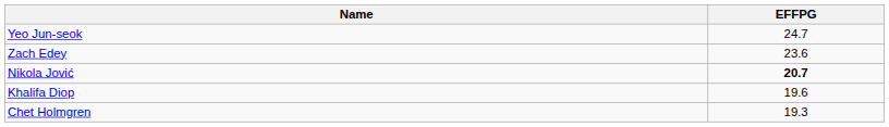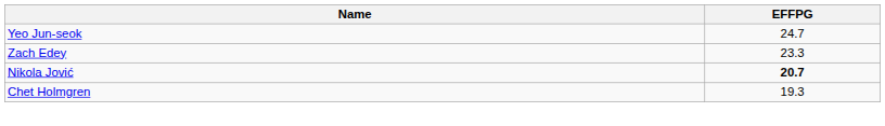 <table class=wikitable width="90%">
 <tr>
 <th width="80%">Name</th>
 <th width="20%">EFFPG</th>
 </tr>
 <tr>
 <td> <a href='#'>Yeo Jun-seok</a></td>
 <td align=center>24.7</td>
 </tr>
 <tr>
 <td> <a href='#'>Zach Edey</a></td>
-<td align=center>23.6</td>
+<td align=center>23.3</td>
 </tr>
 <tr>
 <td> <a href='#'>Nikola Jović</a></td>
 <td align=center><strong>20.7</strong></td>
 </tr>
 <tr>
-<td> <a href='#'>Khalifa Diop</a></td>
-<td align=center>19.6</td>
-</tr>
-<tr>
 <td> <a href='#'>Chet Holmgren</a></td>
 <td align=center>19.3</td>
 </tr>
 </table>
